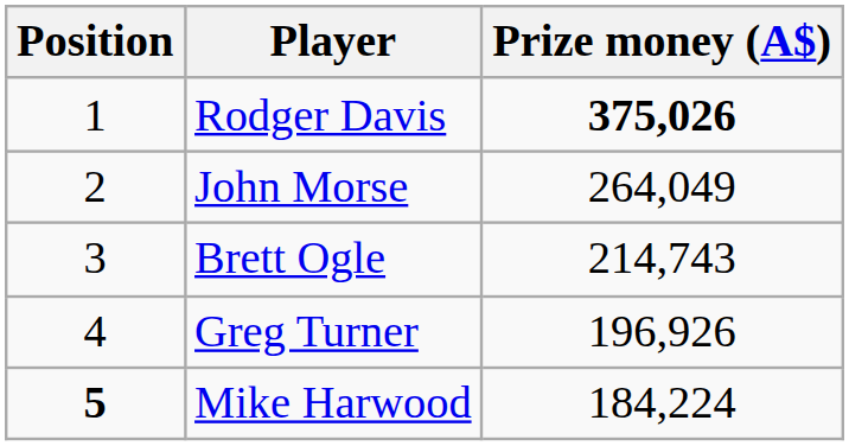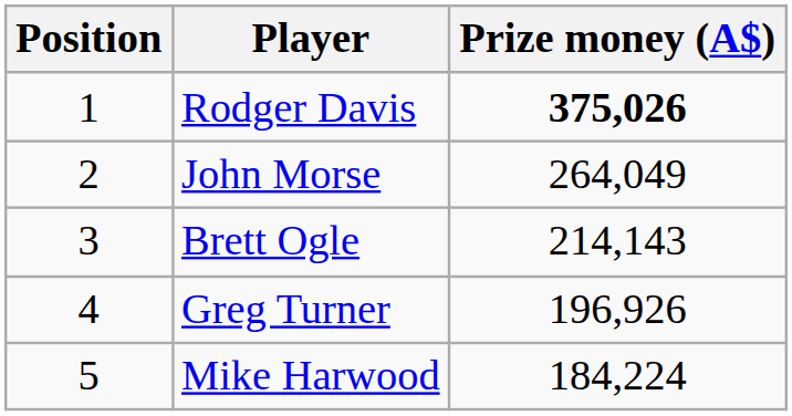 <table class="wikitable">
 <tr>
 <th>Position</th>
 <th>Player</th>
 <th>Prize money (<a href='#'>A$</a>)</th>
 </tr>
 <tr>
 <td align=center>1</td>
 <td> <a href='#'>Rodger Davis</a></td>
 <td align=center><strong>375,026</strong></td>
 </tr>
 <tr>
 <td align=center>2</td>
 <td> <a href='#'>John Morse</a></td>
 <td align=center>264,049</td>
 </tr>
 <tr>
 <td align=center>3</td>
 <td> <a href='#'>Brett Ogle</a></td>
-<td align=center>214,743</td>
+<td align=center>214,143</td>
 </tr>
 <tr>
 <td align=center>4</td>
 <td> <a href='#'>Greg Turner</a></td>
 <td align=center>196,926</td>
 </tr>
 <tr>
-<td align=center><strong>5</strong></td>
+<td align=center>5</td>
 <td> <a href='#'>Mike Harwood</a></td>
 <td align=center>184,224</td>
 </tr>
 </table>
